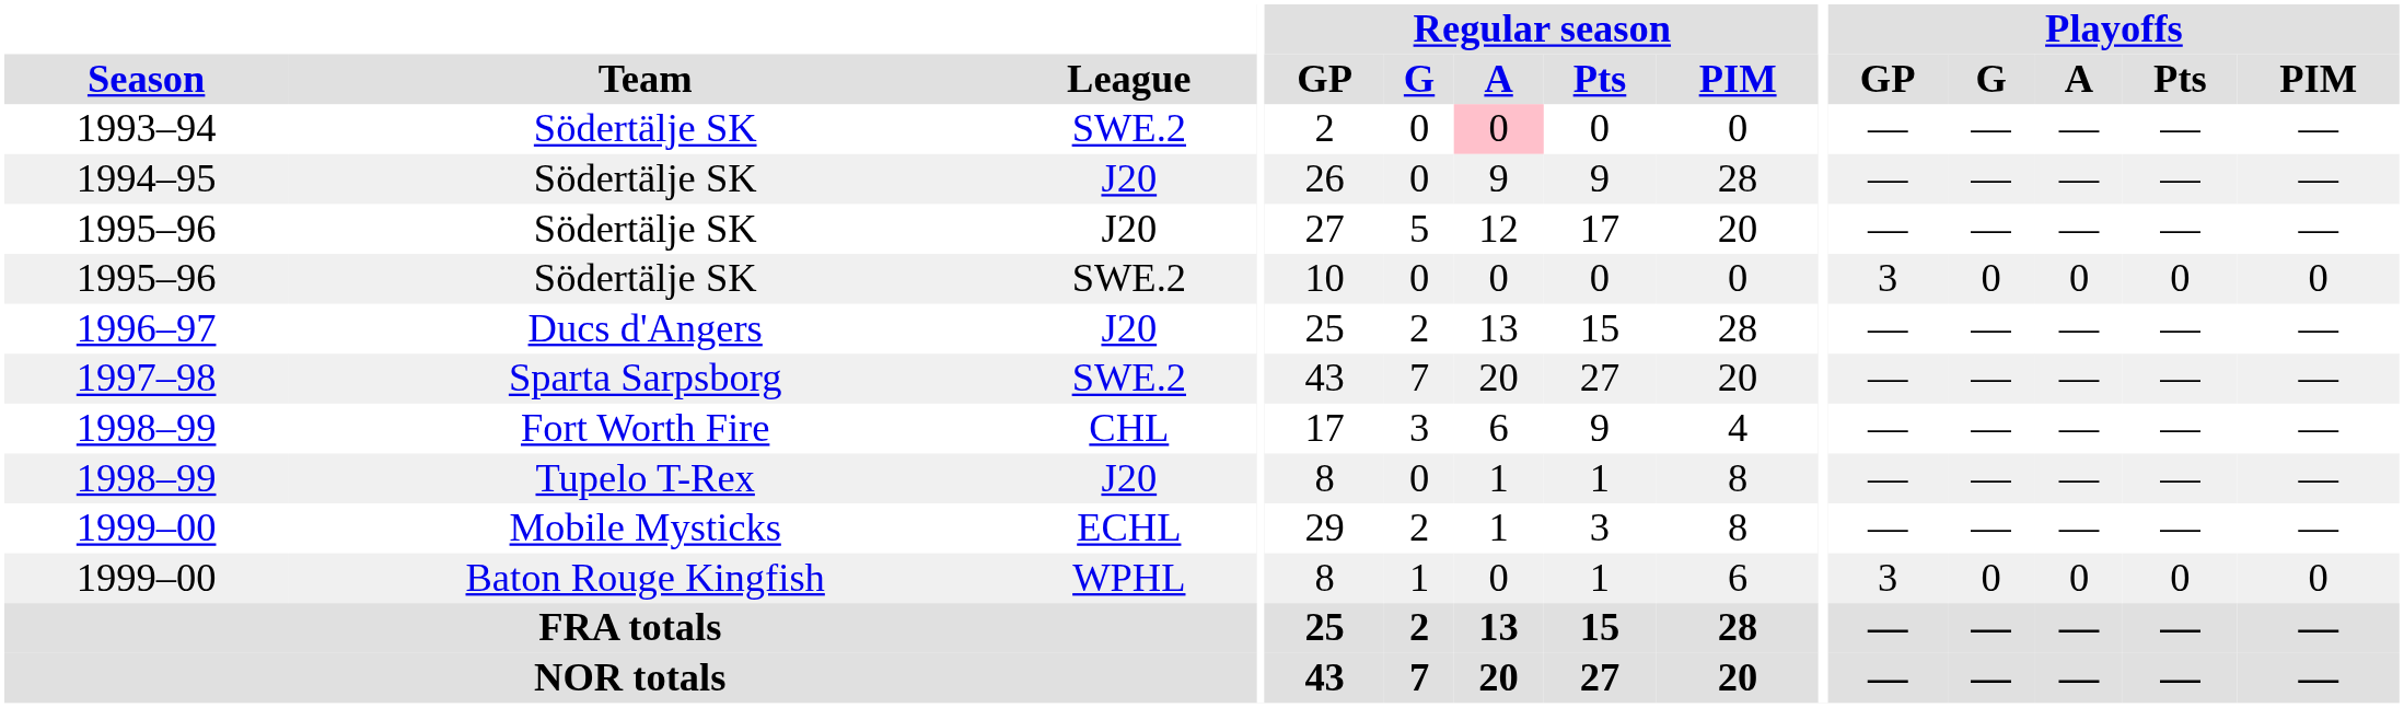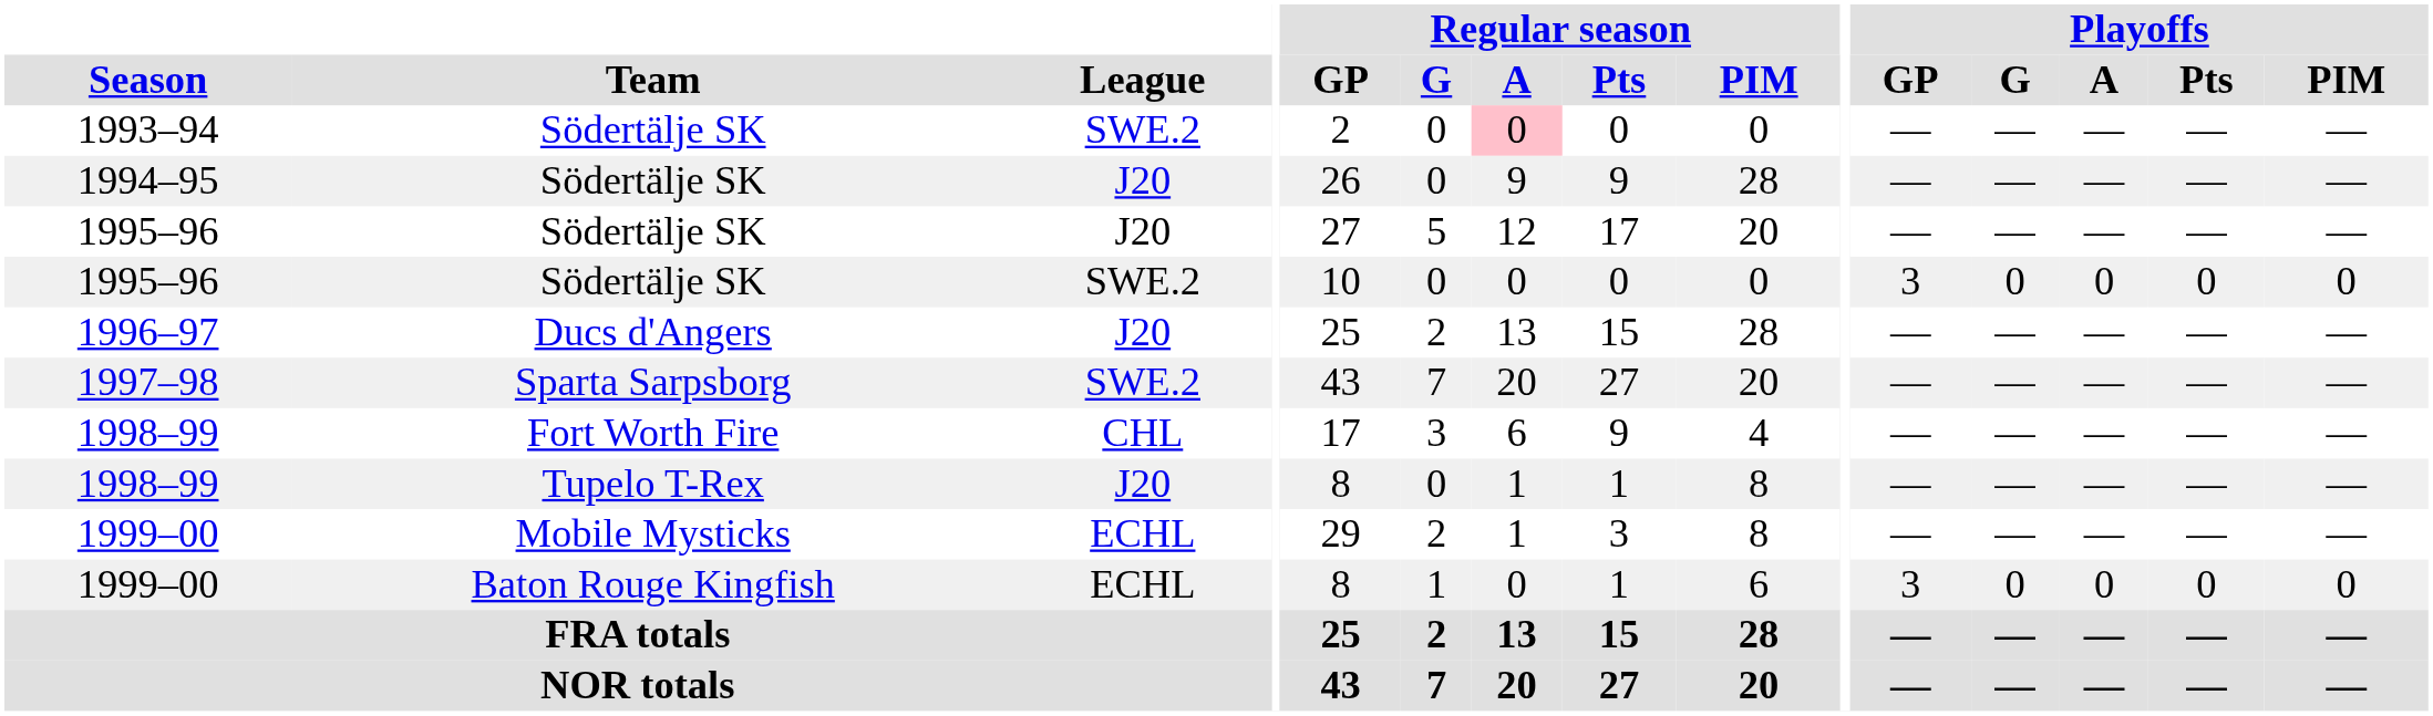 <table border="0" cellpadding="1" cellspacing="0" style="text-align:center; width:60em;">
 <tr bgcolor="#e0e0e0">
 <th colspan="3" bgcolor="#ffffff"></th>
 <th rowspan="100" bgcolor="#ffffff"></th>
 <th colspan="5"><a href='#'>Regular season</a></th>
 <th rowspan="100" bgcolor="#ffffff"></th>
 <th colspan="5"><a href='#'>Playoffs</a></th>
 </tr>
 <tr bgcolor="#e0e0e0">
 <th><a href='#'>Season</a></th>
 <th>Team</th>
 <th>League</th>
 <th>GP</th>
 <th><a href='#'>G</a></th>
 <th><a href='#'>A</a></th>
 <th><a href='#'>Pts</a></th>
 <th><a href='#'>PIM</a></th>
 <th>GP</th>
 <th>G</th>
 <th>A</th>
 <th>Pts</th>
 <th>PIM</th>
 </tr>
 <tr>
 <td>1993–94</td>
 <td><a href='#'>Södertälje SK</a></td>
 <td><a href='#'>SWE.2</a></td>
 <td>2</td>
 <td>0</td>
 <td style="background: pink;">0</td>
 <td>0</td>
 <td>0</td>
 <td>—</td>
 <td>—</td>
 <td>—</td>
 <td>—</td>
 <td>—</td>
 </tr>
 <tr bgcolor="#f0f0f0">
 <td>1994–95</td>
 <td>Södertälje SK</td>
 <td><a href='#'>J20</a></td>
 <td>26</td>
 <td>0</td>
 <td>9</td>
 <td>9</td>
 <td>28</td>
 <td>—</td>
 <td>—</td>
 <td>—</td>
 <td>—</td>
 <td>—</td>
 </tr>
 <tr>
 <td>1995–96</td>
 <td>Södertälje SK</td>
 <td>J20</td>
 <td>27</td>
 <td>5</td>
 <td>12</td>
 <td>17</td>
 <td>20</td>
 <td>—</td>
 <td>—</td>
 <td>—</td>
 <td>—</td>
 <td>—</td>
 </tr>
 <tr bgcolor="#f0f0f0">
 <td>1995–96</td>
 <td>Södertälje SK</td>
 <td>SWE.2</td>
 <td>10</td>
 <td>0</td>
 <td>0</td>
 <td>0</td>
 <td>0</td>
 <td>3</td>
 <td>0</td>
 <td>0</td>
 <td>0</td>
 <td>0</td>
 </tr>
 <tr>
 <td><a href='#'>1996–97</a></td>
 <td><a href='#'>Ducs d'Angers</a></td>
 <td><a href='#'>J20</a></td>
 <td>25</td>
 <td>2</td>
 <td>13</td>
 <td>15</td>
 <td>28</td>
 <td>—</td>
 <td>—</td>
 <td>—</td>
 <td>—</td>
 <td>—</td>
 </tr>
 <tr bgcolor="#f0f0f0">
 <td><a href='#'>1997–98</a></td>
 <td><a href='#'>Sparta Sarpsborg</a></td>
 <td><a href='#'>SWE.2</a></td>
 <td>43</td>
 <td>7</td>
 <td>20</td>
 <td>27</td>
 <td>20</td>
 <td>—</td>
 <td>—</td>
 <td>—</td>
 <td>—</td>
 <td>—</td>
 </tr>
 <tr>
 <td><a href='#'>1998–99</a></td>
 <td><a href='#'>Fort Worth Fire</a></td>
 <td><a href='#'>CHL</a></td>
 <td>17</td>
 <td>3</td>
 <td>6</td>
 <td>9</td>
 <td>4</td>
 <td>—</td>
 <td>—</td>
 <td>—</td>
 <td>—</td>
 <td>—</td>
 </tr>
 <tr bgcolor="#f0f0f0">
 <td><a href='#'>1998–99</a></td>
 <td><a href='#'>Tupelo T-Rex</a></td>
 <td><a href='#'>J20</a></td>
 <td>8</td>
 <td>0</td>
 <td>1</td>
 <td>1</td>
 <td>8</td>
 <td>—</td>
 <td>—</td>
 <td>—</td>
 <td>—</td>
 <td>—</td>
 </tr>
 <tr>
 <td><a href='#'>1999–00</a></td>
 <td><a href='#'>Mobile Mysticks</a></td>
 <td><a href='#'>ECHL</a></td>
 <td>29</td>
 <td>2</td>
 <td>1</td>
 <td>3</td>
 <td>8</td>
 <td>—</td>
 <td>—</td>
 <td>—</td>
 <td>—</td>
 <td>—</td>
 </tr>
 <tr bgcolor="#f0f0f0">
 <td>1999–00</td>
 <td><a href='#'>Baton Rouge Kingfish</a></td>
-<td><a href='#'>WPHL</a></td>
+<td>ECHL</td>
 <td>8</td>
 <td>1</td>
 <td>0</td>
 <td>1</td>
 <td>6</td>
 <td>3</td>
 <td>0</td>
 <td>0</td>
 <td>0</td>
 <td>0</td>
 </tr>
 <tr bgcolor="#e0e0e0">
 <th colspan="3">FRA totals</th>
 <th>25</th>
 <th>2</th>
 <th>13</th>
 <th>15</th>
 <th>28</th>
 <th>—</th>
 <th>—</th>
 <th>—</th>
 <th>—</th>
 <th>—</th>
 </tr>
 <tr bgcolor="#e0e0e0">
 <th colspan="3">NOR totals</th>
 <th>43</th>
 <th>7</th>
 <th>20</th>
 <th>27</th>
 <th>20</th>
 <th>—</th>
 <th>—</th>
 <th>—</th>
 <th>—</th>
 <th>—</th>
 </tr>
 </table>
